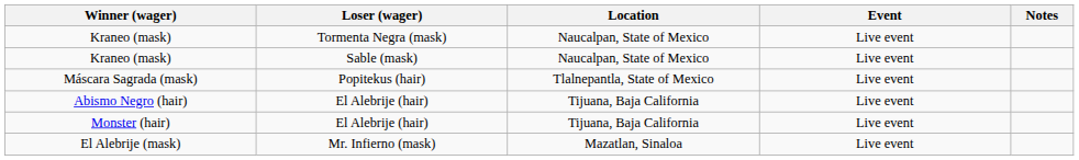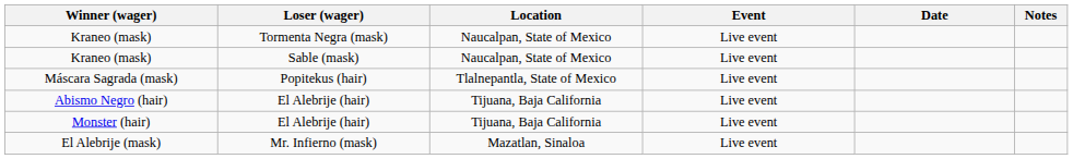 <table class="wikitable sortable" width=100%  style="text-align: center">
 <tr>
 <th width=20% scope="col">Winner (wager)</th>
 <th width=20% scope="col">Loser (wager)</th>
 <th width=20% scope="col">Location</th>
 <th width=20% scope="col">Event</th>
+<th width=15% scope="col">Date</th>
 <th class="unsortable" width=5% scope="col">Notes</th>
 </tr>
 <tr>
 <td>Kraneo (mask)</td>
 <td>Tormenta Negra (mask)</td>
 <td>Naucalpan, State of Mexico</td>
 <td>Live event</td>
+<td></td>
 <td> </td>
 </tr>
 <tr>
 <td>Kraneo (mask)</td>
 <td>Sable (mask)</td>
 <td>Naucalpan, State of Mexico</td>
 <td>Live event</td>
+<td></td>
 <td> </td>
 </tr>
 <tr>
 <td>Máscara Sagrada (mask)</td>
 <td>Popitekus (hair)</td>
 <td>Tlalnepantla, State of Mexico</td>
 <td>Live event</td>
+<td></td>
 <td> </td>
 </tr>
 <tr>
 <td><a href='#'>Abismo Negro</a> (hair)</td>
 <td>El Alebrije (hair)</td>
 <td>Tijuana, Baja California</td>
 <td>Live event</td>
 <td></td>
+<td></td>
 </tr>
 <tr>
 <td><a href='#'>Monster</a> (hair)</td>
 <td>El Alebrije (hair)</td>
 <td>Tijuana, Baja California</td>
 <td>Live event</td>
 <td></td>
+<td></td>
 </tr>
 <tr>
 <td>El Alebrije (mask)</td>
 <td>Mr. Infierno (mask)</td>
 <td>Mazatlan, Sinaloa</td>
 <td>Live event</td>
+<td></td>
 <td> </td>
 </tr>
 </table>
